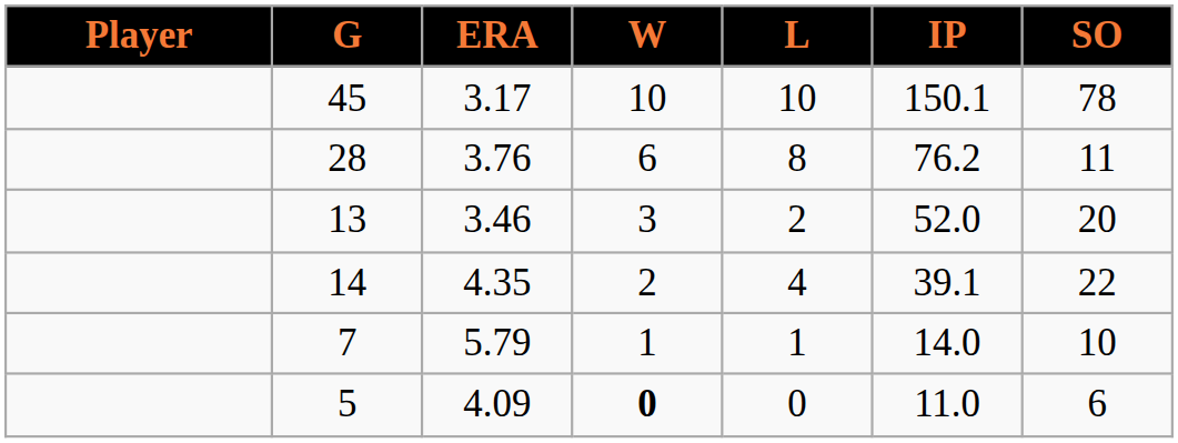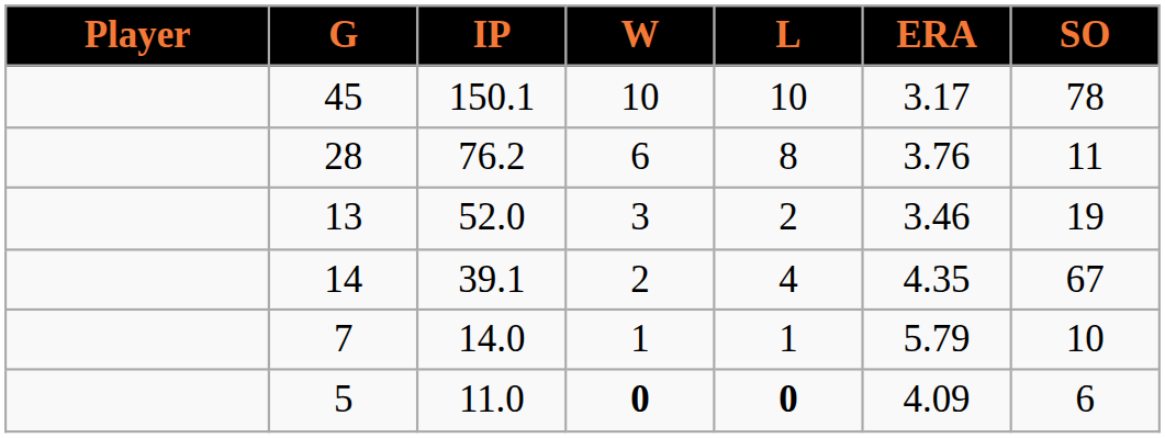 <table class="wikitable sortable">
 <tr>
 <th style="background:black;color:#f47937;" width="16%">Player</th>
 <th style="background:black;color:#f47937;" width="9%">G</th>
-<th style="background:black;color:#f47937;" width="9%">ERA</th>
+<th style="background:black;color:#f47937;" width="9%">IP</th>
 <th style="background:black;color:#f47937;" width="9%">W</th>
 <th style="background:black;color:#f47937;" width="9%">L</th>
-<th style="background:black;color:#f47937;" width="9%">IP</th>
+<th style="background:black;color:#f47937;" width="9%">ERA</th>
 <th style="background:black;color:#f47937;" width="9%">SO</th>
 </tr>
 <tr align="center">
 <td></td>
 <td>45</td>
-<td>3.17</td>
+<td>150.1</td>
 <td>10</td>
 <td>10</td>
-<td>150.1</td>
+<td>3.17</td>
 <td>78</td>
 </tr>
 <tr align="center">
 <td></td>
 <td>28</td>
-<td>3.76</td>
+<td>76.2</td>
 <td>6</td>
 <td>8</td>
-<td>76.2</td>
+<td>3.76</td>
 <td>11</td>
 </tr>
 <tr align="center">
 <td></td>
 <td>13</td>
-<td>3.46</td>
+<td>52.0</td>
 <td>3</td>
 <td>2</td>
-<td>52.0</td>
-<td>20</td>
+<td>3.46</td>
+<td>19</td>
 </tr>
 <tr align="center">
 <td></td>
 <td>14</td>
-<td>4.35</td>
+<td>39.1</td>
 <td>2</td>
 <td>4</td>
-<td>39.1</td>
-<td>22</td>
+<td>4.35</td>
+<td>67</td>
 </tr>
 <tr align="center">
 <td></td>
 <td>7</td>
-<td>5.79</td>
+<td>14.0</td>
 <td>1</td>
 <td>1</td>
-<td>14.0</td>
+<td>5.79</td>
 <td>10</td>
 </tr>
 <tr align="center">
 <td></td>
 <td>5</td>
+<td>11.0</td>
+<td><strong>0</strong></td>
+<td><strong>0</strong></td>
 <td>4.09</td>
-<td><strong>0</strong></td>
-<td>0</td>
-<td>11.0</td>
 <td>6</td>
 </tr>
 </table>
